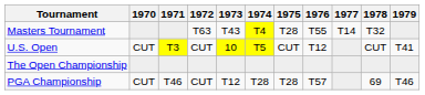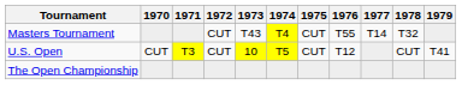 <table class="wikitable" style="font-size:95%;text-align:center;">
 <tr>
 <th>Tournament</th>
 <th>1970</th>
 <th>1971</th>
 <th>1972</th>
 <th>1973</th>
 <th>1974</th>
 <th>1975</th>
 <th>1976</th>
 <th>1977</th>
 <th>1978</th>
 <th>1979</th>
 </tr>
 <tr>
 <td align=left><a href='#'>Masters Tournament</a></td>
 <td style="background:#eeeeee;"></td>
 <td style="background:#eeeeee;"></td>
-<td>T63</td>
+<td>CUT</td>
 <td>T43</td>
 <td style="background:yellow;">T4</td>
-<td>T28</td>
+<td>CUT</td>
 <td>T55</td>
 <td>T14</td>
 <td>T32</td>
 <td style="background:#eeeeee;"></td>
 </tr>
 <tr>
 <td align=left><a href='#'>U.S. Open</a></td>
 <td>CUT</td>
 <td style="background:yellow;">T3</td>
 <td>CUT</td>
 <td style="background:yellow;">10</td>
 <td style="background:yellow;">T5</td>
 <td>CUT</td>
 <td>T12</td>
 <td style="background:#eeeeee;"></td>
 <td>CUT</td>
 <td>T41</td>
 </tr>
 <tr>
 <td align=left><a href='#'>The Open Championship</a></td>
 <td style="background:#eeeeee;"></td>
 <td style="background:#eeeeee;"></td>
 <td style="background:#eeeeee;"></td>
 <td style="background:#eeeeee;"></td>
 <td style="background:#eeeeee;"></td>
 <td style="background:#eeeeee;"></td>
 <td style="background:#eeeeee;"></td>
 <td style="background:#eeeeee;"></td>
 <td style="background:#eeeeee;"></td>
 <td style="background:#eeeeee;"></td>
 </tr>
-<tr>
-<td align=left><a href='#'>PGA Championship</a></td>
-<td>CUT</td>
-<td>T46</td>
-<td>CUT</td>
-<td>T12</td>
-<td>T28</td>
-<td>T28</td>
-<td>T57</td>
-<td style="background:#eeeeee;"></td>
-<td>69</td>
-<td>T46</td>
-</tr>
 </table>
